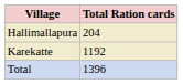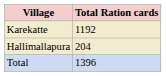 <table class="wikitable">
 <tr>
 <th style="background:#F2CECE">Village</th>
 <th style="background:#F2CECE">Total Ration cards</th>
 </tr>
 <tr bgcolor="#F2ECCE">
+<td>Karekatte</td>
+<td>1192</td>
+</tr>
+<tr bgcolor="#F2ECCE">
 <td>Hallimallapura</td>
 <td>204</td>
-</tr>
-<tr bgcolor="#F2ECCE">
-<td>Karekatte</td>
-<td>1192</td>
 </tr>
 <tr bgcolor="#CEDAF2">
 <td>Total</td>
 <td>1396</td>
 </tr>
 </table>
